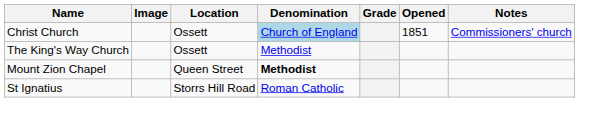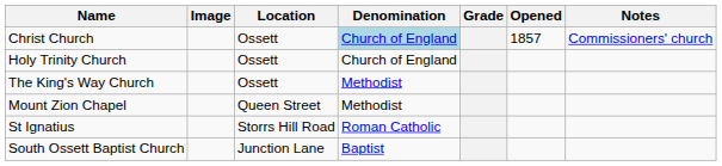 <table class="wikitable sortable">
 <tr>
 <th>Name</th>
 <th class="unsortable">Image</th>
 <th>Location</th>
 <th>Denomination</th>
 <th>Grade</th>
 <th>Opened</th>
 <th class="unsortable">Notes</th>
 </tr>
 <tr>
 <td>Christ Church</td>
 <td></td>
 <td>Ossett</td>
 <td style="background: lightblue;"><a href='#'>Church of England</a></td>
 <th></th>
-<td>1851</td>
+<td>1857</td>
 <td><a href='#'>Commissioners' church</a></td>
+</tr>
+<tr>
+<td>Holy Trinity Church</td>
+<td></td>
+<td>Ossett</td>
+<td>Church of England</td>
+<th></th>
+<td></td>
+<td></td>
 </tr>
 <tr>
 <td>The King's Way Church</td>
 <td></td>
 <td>Ossett</td>
 <td><a href='#'>Methodist</a></td>
 <th></th>
 <td></td>
 <td></td>
 </tr>
 <tr>
 <td>Mount Zion Chapel</td>
 <td></td>
 <td>Queen Street</td>
-<td><strong>Methodist</strong></td>
+<td>Methodist</td>
 <th></th>
 <td></td>
 <td></td>
 </tr>
 <tr>
 <td>St Ignatius</td>
 <td></td>
 <td>Storrs Hill Road</td>
 <td><a href='#'>Roman Catholic</a></td>
 <th></th>
 <td></td>
 <td></td>
 </tr>
+<tr>
+<td>South Ossett Baptist Church</td>
+<td></td>
+<td>Junction Lane</td>
+<td><a href='#'>Baptist</a></td>
+<th></th>
+<td></td>
+<td></td>
+</tr>
 </table>
